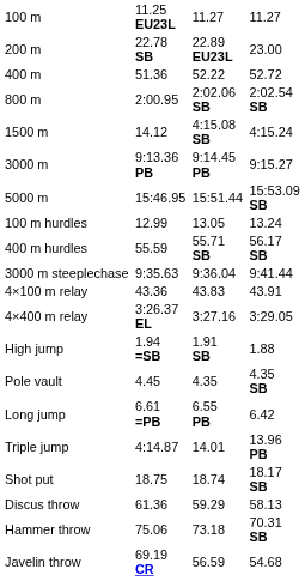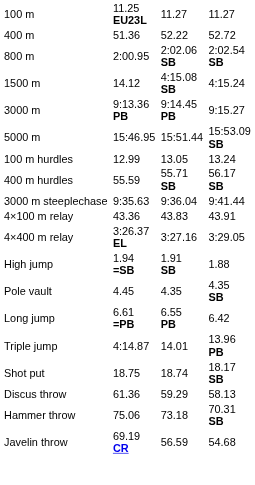 <table>
 <tr>
 <td>100 m</td>
 <td></td>
 <td>11.25<br><strong>EU23L</strong></td>
 <td></td>
 <td>11.27</td>
 <td></td>
 <td>11.27</td>
-</tr>
-<tr>
-<td>200 m</td>
-<td></td>
-<td>22.78<br><strong>SB</strong></td>
-<td></td>
-<td>22.89<br><strong>EU23L</strong></td>
-<td></td>
-<td>23.00</td>
 </tr>
 <tr>
 <td>400 m</td>
 <td></td>
 <td>51.36</td>
 <td></td>
 <td>52.22</td>
 <td></td>
 <td>52.72</td>
 </tr>
 <tr>
 <td>800 m<br></td>
 <td></td>
 <td>2:00.95</td>
 <td></td>
 <td>2:02.06<br><strong>SB</strong></td>
 <td></td>
 <td>2:02.54<br><strong>SB</strong></td>
 </tr>
 <tr>
 <td>1500 m</td>
 <td></td>
 <td>14.12</td>
 <td></td>
 <td>4:15.08<br><strong>SB</strong></td>
 <td></td>
 <td>4:15.24</td>
 </tr>
 <tr>
 <td>3000 m</td>
 <td></td>
 <td>9:13.36<br><strong>PB</strong></td>
 <td></td>
 <td>9:14.45<br><strong>PB</strong></td>
 <td></td>
 <td>9:15.27</td>
 </tr>
 <tr>
 <td>5000 m</td>
 <td></td>
 <td>15:46.95</td>
 <td></td>
 <td>15:51.44</td>
 <td></td>
 <td>15:53.09<br><strong>SB</strong></td>
 </tr>
 <tr>
 <td>100 m hurdles</td>
 <td></td>
 <td>12.99</td>
 <td></td>
 <td>13.05</td>
 <td></td>
 <td>13.24</td>
 </tr>
 <tr>
 <td>400 m hurdles</td>
 <td></td>
 <td>55.59</td>
 <td></td>
 <td>55.71<br><strong>SB</strong></td>
 <td></td>
 <td>56.17<br><strong>SB</strong></td>
 </tr>
 <tr>
 <td>3000 m steeplechase</td>
 <td></td>
 <td>9:35.63</td>
 <td></td>
 <td>9:36.04</td>
 <td></td>
 <td>9:41.44</td>
 </tr>
 <tr>
 <td>4×100 m relay</td>
 <td></td>
 <td>43.36</td>
 <td></td>
 <td>43.83</td>
 <td></td>
 <td>43.91</td>
 </tr>
 <tr>
 <td>4×400 m relay</td>
 <td></td>
 <td>3:26.37<br><strong>EL</strong></td>
 <td></td>
 <td>3:27.16</td>
 <td></td>
 <td>3:29.05</td>
 </tr>
 <tr>
 <td>High jump</td>
 <td></td>
 <td>1.94<br><strong>=SB</strong></td>
 <td></td>
 <td>1.91<br><strong>SB</strong></td>
 <td></td>
 <td>1.88</td>
 </tr>
 <tr>
 <td>Pole vault</td>
 <td></td>
 <td>4.45</td>
 <td></td>
 <td>4.35</td>
 <td></td>
 <td>4.35<br><strong>SB</strong></td>
 </tr>
 <tr>
 <td>Long jump</td>
 <td></td>
 <td>6.61<br><strong>=PB</strong></td>
 <td></td>
 <td>6.55<br><strong>PB</strong></td>
 <td></td>
 <td>6.42</td>
 </tr>
 <tr>
 <td>Triple jump</td>
 <td></td>
 <td>4:14.87</td>
 <td></td>
 <td>14.01</td>
 <td></td>
 <td>13.96<br><strong>PB</strong></td>
 </tr>
 <tr>
 <td>Shot put</td>
 <td></td>
 <td>18.75</td>
 <td></td>
 <td>18.74</td>
 <td></td>
 <td>18.17<br><strong>SB</strong></td>
 </tr>
 <tr>
 <td>Discus throw</td>
 <td></td>
 <td>61.36</td>
 <td></td>
 <td>59.29</td>
 <td></td>
 <td>58.13</td>
 </tr>
 <tr>
 <td>Hammer throw</td>
 <td></td>
 <td>75.06</td>
 <td></td>
 <td>73.18</td>
 <td></td>
 <td>70.31<br><strong>SB</strong></td>
 </tr>
 <tr>
 <td>Javelin throw</td>
 <td></td>
 <td>69.19 <br><strong><a href='#'>CR</a></strong></td>
 <td></td>
 <td>56.59</td>
 <td></td>
 <td>54.68</td>
 </tr>
 </table>
